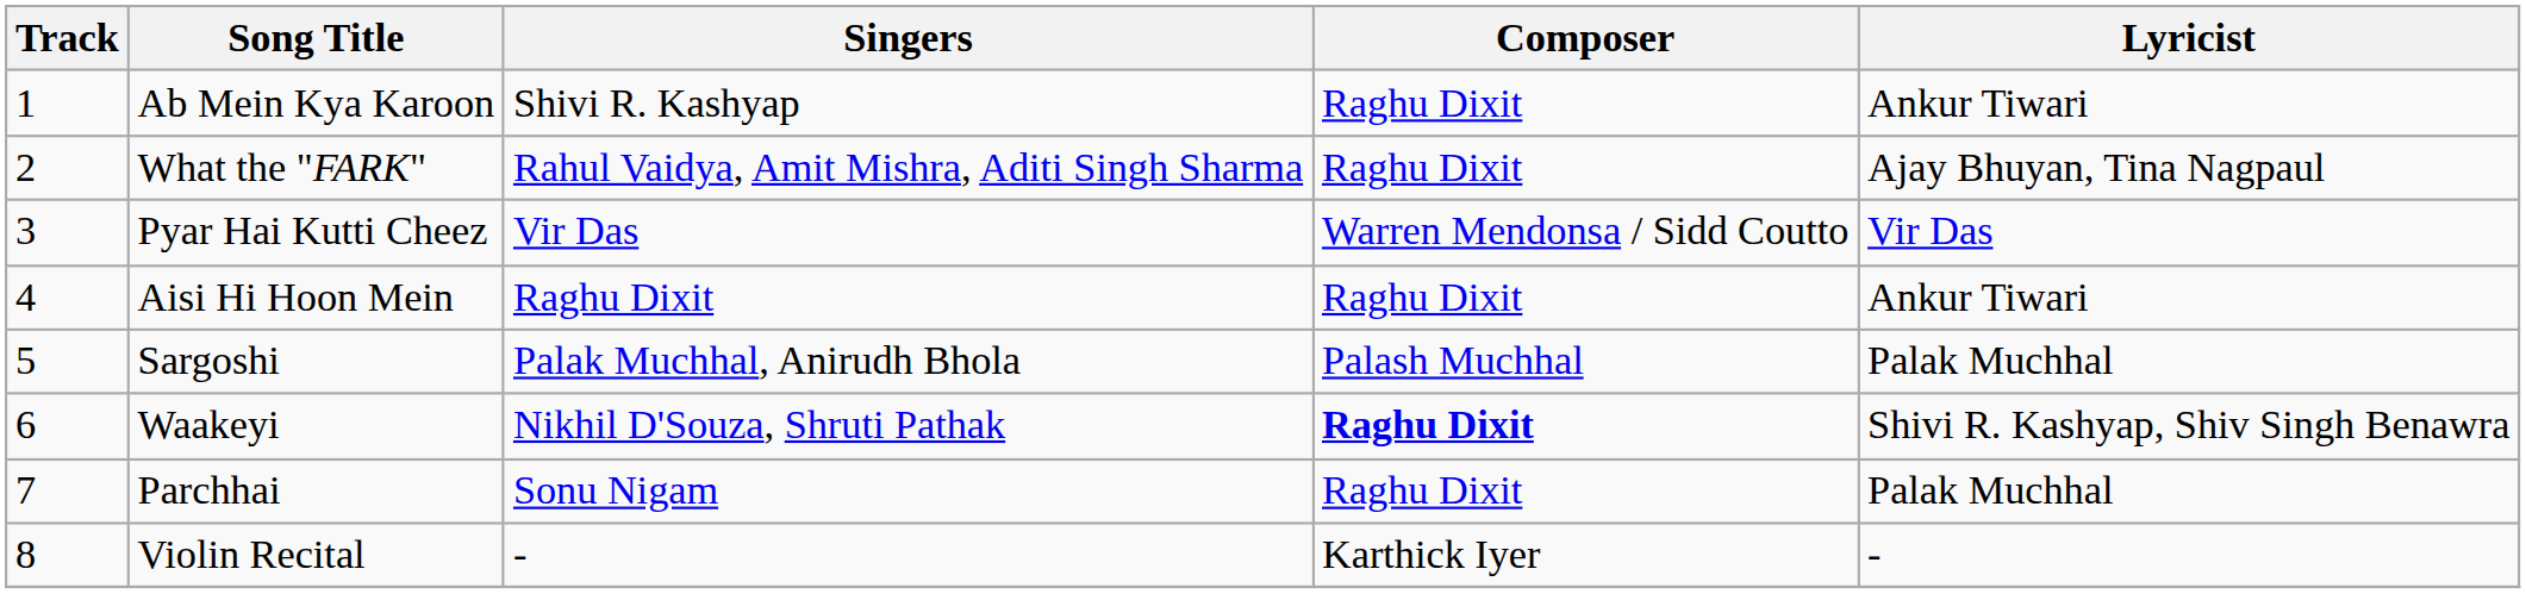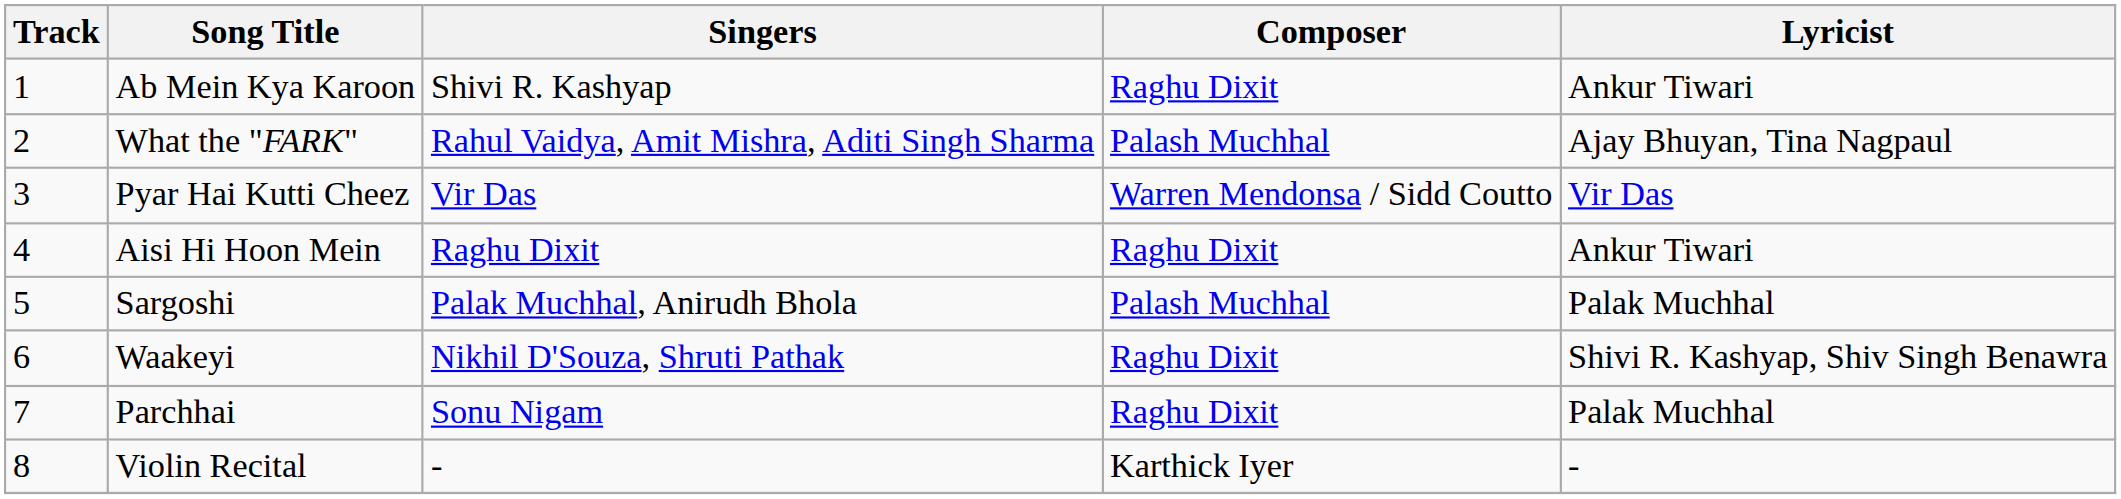 <table class="wikitable">
 <tr>
 <th>Track</th>
 <th>Song Title</th>
 <th>Singers</th>
 <th>Composer</th>
 <th>Lyricist</th>
 </tr>
 <tr>
 <td>1</td>
 <td>Ab Mein Kya Karoon</td>
 <td>Shivi R. Kashyap</td>
 <td><a href='#'>Raghu Dixit</a></td>
 <td>Ankur Tiwari</td>
 </tr>
 <tr>
 <td>2</td>
 <td>What the "<em>FARK</em>"</td>
 <td><a href='#'>Rahul Vaidya</a>, <a href='#'>Amit Mishra</a>, <a href='#'>Aditi Singh Sharma</a></td>
-<td><a href='#'>Raghu Dixit</a></td>
+<td><a href='#'>Palash Muchhal</a></td>
 <td>Ajay Bhuyan, Tina Nagpaul</td>
 </tr>
 <tr>
 <td>3</td>
 <td>Pyar Hai Kutti Cheez</td>
 <td><a href='#'>Vir Das</a></td>
 <td><a href='#'>Warren Mendonsa</a> / Sidd Coutto</td>
 <td><a href='#'>Vir Das</a></td>
 </tr>
 <tr>
 <td>4</td>
 <td>Aisi Hi Hoon Mein</td>
 <td><a href='#'>Raghu Dixit</a></td>
 <td><a href='#'>Raghu Dixit</a></td>
 <td>Ankur Tiwari</td>
 </tr>
 <tr>
 <td>5</td>
 <td>Sargoshi</td>
 <td><a href='#'>Palak Muchhal</a>, Anirudh Bhola</td>
 <td><a href='#'>Palash Muchhal</a></td>
 <td>Palak Muchhal</td>
 </tr>
 <tr>
 <td>6</td>
 <td>Waakeyi</td>
 <td><a href='#'>Nikhil D'Souza</a>, <a href='#'>Shruti Pathak</a></td>
-<td><strong><a href='#'>Raghu Dixit</a></strong></td>
+<td><a href='#'>Raghu Dixit</a></td>
 <td>Shivi R. Kashyap, Shiv Singh Benawra</td>
 </tr>
 <tr>
 <td>7</td>
 <td>Parchhai</td>
 <td><a href='#'>Sonu Nigam</a></td>
 <td><a href='#'>Raghu Dixit</a></td>
 <td>Palak Muchhal</td>
 </tr>
 <tr>
 <td>8</td>
 <td>Violin  Recital</td>
 <td>-</td>
 <td>Karthick Iyer</td>
 <td>-</td>
 </tr>
 <tr>
 </tr>
 </table>
